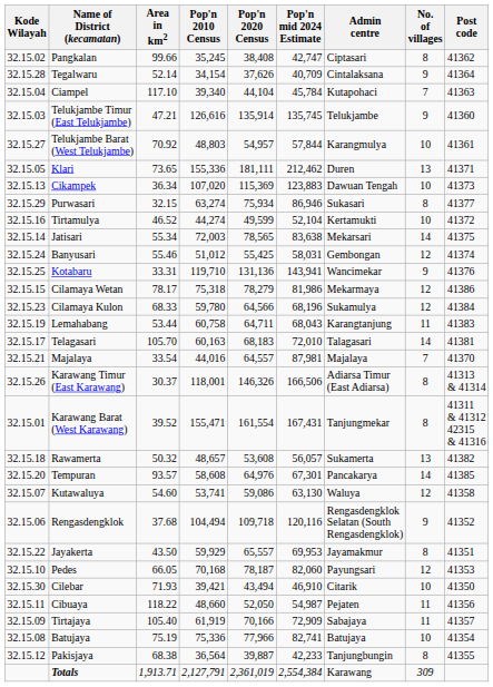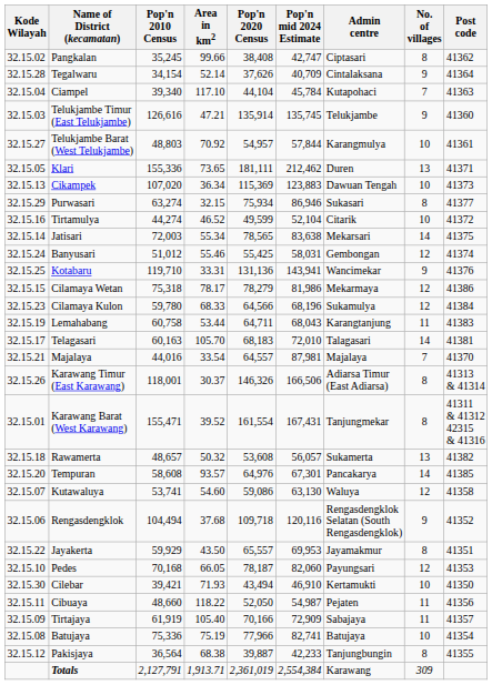 <table class="wikitable">
 <tr>
 <th>Kode <br>Wilayah</th>
 <th>Name of<br>District <br>(<em>kecamatan</em>)</th>
+<th>Pop'n <br>2010<br>Census</th>
 <th>Area <br>in<br> km<sup>2</sup></th>
-<th>Pop'n <br>2010<br>Census</th>
 <th>Pop'n <br>2020<br>Census</th>
 <th>Pop'n <br>mid 2024<br>Estimate</th>
 <th>Admin<br>centre</th>
 <th>No.<br>of<br>villages</th>
 <th>Post<br>code</th>
 </tr>
 <tr>
 <td>32.15.02</td>
 <td>Pangkalan</td>
+<td align="right">35,245</td>
 <td align="right">99.66</td>
-<td align="right">35,245</td>
 <td align="right">38,408</td>
 <td align="right">42,747</td>
 <td>Ciptasari</td>
 <td align="center">8</td>
 <td>41362</td>
 </tr>
 <tr>
 <td>32.15.28</td>
 <td>Tegalwaru</td>
+<td align="right">34,154</td>
 <td align="right">52.14</td>
-<td align="right">34,154</td>
 <td align="right">37,626</td>
 <td align="right">40,709</td>
 <td>Cintalaksana</td>
 <td align="center">9</td>
 <td>41364</td>
 </tr>
 <tr>
 <td>32.15.04</td>
 <td>Ciampel</td>
+<td align="right">39,340</td>
 <td align="right">117.10</td>
-<td align="right">39,340</td>
 <td align="right">44,104</td>
 <td align="right">45,784</td>
 <td>Kutapohaci</td>
 <td align="center">7</td>
 <td>41363</td>
 </tr>
 <tr>
 <td>32.15.03</td>
 <td>Telukjambe Timur <br>(<a href='#'>East Telukjambe</a>)</td>
+<td align="right">126,616</td>
 <td align="right">47.21</td>
-<td align="right">126,616</td>
 <td align="right">135,914</td>
 <td align="right">135,745</td>
 <td>Telukjambe</td>
 <td align="center">9</td>
 <td>41360</td>
 </tr>
 <tr>
 <td>32.15.27</td>
 <td>Telukjambe Barat <br>(<a href='#'>West Telukjambe</a>)</td>
+<td align="right">48,803</td>
 <td align="right">70.92</td>
-<td align="right">48,803</td>
 <td align="right">54,957</td>
 <td align="right">57,844</td>
 <td>Karangmulya</td>
 <td align="center">10</td>
 <td>41361</td>
 </tr>
 <tr>
 <td>32.15.05</td>
 <td><a href='#'>Klari</a></td>
+<td align="right">155,336</td>
 <td align="right">73.65</td>
-<td align="right">155,336</td>
 <td align="right">181,111</td>
 <td align="right">212,462</td>
 <td>Duren</td>
 <td align="center">13</td>
 <td>41371</td>
 </tr>
 <tr>
 <td>32.15.13</td>
 <td><a href='#'>Cikampek</a></td>
+<td align="right">107,020</td>
 <td align="right">36.34</td>
-<td align="right">107,020</td>
 <td align="right">115,369</td>
 <td align="right">123,883</td>
 <td>Dawuan Tengah</td>
 <td align="center">10</td>
 <td>41373</td>
 </tr>
 <tr>
 <td>32.15.29</td>
 <td>Purwasari</td>
+<td align="right">63,274</td>
 <td align="right">32.15</td>
-<td align="right">63,274</td>
 <td align="right">75,934</td>
 <td align="right">86,946</td>
 <td>Sukasari</td>
 <td align="center">8</td>
 <td>41377</td>
 </tr>
 <tr>
 <td>32.15.16</td>
 <td>Tirtamulya</td>
+<td align="right">44,274</td>
 <td align="right">46.52</td>
-<td align="right">44,274</td>
 <td align="right">49,599</td>
 <td align="right">52,104</td>
-<td>Kertamukti</td>
+<td>Citarik</td>
 <td align="center">10</td>
 <td>41372</td>
 </tr>
 <tr>
 <td>32.15.14</td>
 <td>Jatisari</td>
+<td align="right">72,003</td>
 <td align="right">55.34</td>
-<td align="right">72,003</td>
 <td align="right">78,565</td>
 <td align="right">83,638</td>
 <td>Mekarsari</td>
 <td align="center">14</td>
 <td>41375</td>
 </tr>
 <tr>
 <td>32.15.24</td>
 <td>Banyusari</td>
+<td align="right">51,012</td>
 <td align="right">55.46</td>
-<td align="right">51,012</td>
 <td align="right">55,425</td>
 <td align="right">58,031</td>
 <td>Gembongan</td>
 <td align="center">12</td>
 <td>41374</td>
 </tr>
 <tr>
 <td>32.15.25</td>
 <td><a href='#'>Kotabaru</a></td>
+<td align="right">119,710</td>
 <td align="right">33.31</td>
-<td align="right">119,710</td>
 <td align="right">131,136</td>
 <td align="right">143,941</td>
 <td>Wancimekar</td>
 <td align="center">9</td>
 <td>41376</td>
 </tr>
 <tr>
 <td>32.15.15</td>
 <td>Cilamaya Wetan</td>
+<td align="right">75,318</td>
 <td align="right">78.17</td>
-<td align="right">75,318</td>
 <td align="right">78,279</td>
 <td align="right">81,986</td>
 <td>Mekarmaya</td>
 <td align="center">12</td>
 <td>41386</td>
 </tr>
 <tr>
 <td>32.15.23</td>
 <td>Cilamaya Kulon</td>
+<td align="right">59,780</td>
 <td align="right">68.33</td>
-<td align="right">59,780</td>
 <td align="right">64,566</td>
 <td align="right">68,196</td>
 <td>Sukamulya</td>
 <td align="center">12</td>
 <td>41384</td>
 </tr>
 <tr>
 <td>32.15.19</td>
 <td>Lemahabang</td>
+<td align="right">60,758</td>
 <td align="right">53.44</td>
-<td align="right">60,758</td>
 <td align="right">64,711</td>
 <td align="right">68,043</td>
 <td>Karangtanjung</td>
 <td align="center">11</td>
 <td>41383</td>
 </tr>
 <tr>
 <td>32.15.17</td>
 <td>Telagasari</td>
+<td align="right">60,163</td>
 <td align="right">105.70</td>
-<td align="right">60,163</td>
 <td align="right">68,183</td>
 <td align="right">72,010</td>
 <td>Talagasari</td>
 <td align="center">14</td>
 <td>41381</td>
 </tr>
 <tr>
 <td>32.15.21</td>
 <td>Majalaya</td>
+<td align="right">44,016</td>
 <td align="right">33.54</td>
-<td align="right">44,016</td>
 <td align="right">64,557</td>
 <td align="right">87,981</td>
 <td>Majalaya</td>
 <td align="center">7</td>
 <td>41370</td>
 </tr>
 <tr>
 <td>32.15.26</td>
 <td>Karawang Timur <br>(<a href='#'>East Karawang</a>)</td>
+<td align="right">118,001</td>
 <td align="right">30.37</td>
-<td align="right">118,001</td>
 <td align="right">146,326</td>
 <td align="right">166,506</td>
 <td>Adiarsa Timur<br>(East Adiarsa)</td>
 <td align="center">8</td>
 <td>41313 <br>& 41314</td>
 </tr>
 <tr>
 <td>32.15.01</td>
 <td>Karawang Barat <br>(<a href='#'>West Karawang</a>)</td>
+<td align="right">155,471</td>
 <td align="right">39.52</td>
-<td align="right">155,471</td>
 <td align="right">161,554</td>
 <td align="right">167,431</td>
 <td>Tanjungmekar</td>
 <td align="center">8</td>
 <td>41311 <br>& 41312<br>42315 <br>& 41316</td>
 </tr>
 <tr>
 <td>32.15.18</td>
 <td>Rawamerta</td>
+<td align="right">48,657</td>
 <td align="right">50.32</td>
-<td align="right">48,657</td>
 <td align="right">53,608</td>
 <td align="right">56,057</td>
 <td>Sukamerta</td>
 <td align="center">13</td>
 <td>41382</td>
 </tr>
 <tr>
 <td>32.15.20</td>
 <td>Tempuran</td>
+<td align="right">58,608</td>
 <td align="right">93.57</td>
-<td align="right">58,608</td>
 <td align="right">64,976</td>
 <td align="right">67,301</td>
 <td>Pancakarya</td>
 <td align="center">14</td>
 <td>41385</td>
 </tr>
 <tr>
 <td>32.15.07</td>
 <td>Kutawaluya</td>
+<td align="right">53,741</td>
 <td align="right">54.60</td>
-<td align="right">53,741</td>
 <td align="right">59,086</td>
 <td align="right">63,130</td>
 <td>Waluya</td>
 <td align="center">12</td>
 <td>41358</td>
 </tr>
 <tr>
 <td>32.15.06</td>
 <td>Rengasdengklok</td>
+<td align="right">104,494</td>
 <td align="right">37.68</td>
-<td align="right">104,494</td>
 <td align="right">109,718</td>
 <td align="right">120,116</td>
 <td>Rengasdengklok<br>Selatan (South <br>Rengasdengklok)</td>
 <td align="center">9</td>
 <td>41352</td>
 </tr>
 <tr>
 <td>32.15.22</td>
 <td>Jayakerta</td>
+<td align="right">59,929</td>
 <td align="right">43.50</td>
-<td align="right">59,929</td>
 <td align="right">65,557</td>
 <td align="right">69,953</td>
 <td>Jayamakmur</td>
 <td align="center">8</td>
 <td>41351</td>
 </tr>
 <tr>
 <td>32.15.10</td>
 <td>Pedes</td>
+<td align="right">70,168</td>
 <td align="right">66.05</td>
-<td align="right">70,168</td>
 <td align="right">78,187</td>
 <td align="right">82,060</td>
 <td>Payungsari</td>
 <td align="center">12</td>
 <td>41353</td>
 </tr>
 <tr>
 <td>32.15.30</td>
 <td>Cilebar</td>
+<td align="right">39,421</td>
 <td align="right">71.93</td>
-<td align="right">39,421</td>
 <td align="right">43,494</td>
 <td align="right">46,910</td>
-<td>Citarik</td>
+<td>Kertamukti</td>
 <td align="center">10</td>
 <td>41350</td>
 </tr>
 <tr>
 <td>32.15.11</td>
 <td>Cibuaya</td>
+<td align="right">48,660</td>
 <td align="right">118.22</td>
-<td align="right">48,660</td>
 <td align="right">52,050</td>
 <td align="right">54,987</td>
 <td>Pejaten</td>
 <td align="center">11</td>
 <td>41356</td>
 </tr>
 <tr>
 <td>32.15.09</td>
 <td>Tirtajaya</td>
+<td align="right">61,919</td>
 <td align="right">105.40</td>
-<td align="right">61,919</td>
 <td align="right">70,166</td>
 <td align="right">72,909</td>
 <td>Sabajaya</td>
 <td align="center">11</td>
 <td>41357</td>
 </tr>
 <tr>
 <td>32.15.08</td>
 <td>Batujaya</td>
+<td align="right">75,336</td>
 <td align="right">75.19</td>
-<td align="right">75,336</td>
 <td align="right">77,966</td>
 <td align="right">82,741</td>
 <td>Batujaya</td>
 <td align="center">10</td>
 <td>41354</td>
 </tr>
 <tr>
 <td>32.15.12</td>
 <td>Pakisjaya</td>
+<td align="right">36,564</td>
 <td align="right">68.38</td>
-<td align="right">36,564</td>
 <td align="right">39,887</td>
 <td align="right">42,233</td>
 <td>Tanjungbungin</td>
 <td align="center">8</td>
 <td>41355</td>
 </tr>
 <tr>
 <td></td>
 <td><strong><em>Totals</em></strong></td>
+<td align="right"><em>2,127,791</em></td>
 <td align="right"><em>1,913.71</em></td>
-<td align="right"><em>2,127,791</em></td>
 <td align="right"><em>2,361,019</em></td>
 <td align="right"><em>2,554,384</em></td>
 <td>Karawang</td>
 <td align="center"><em>309</em></td>
 <td></td>
 </tr>
 </table>
